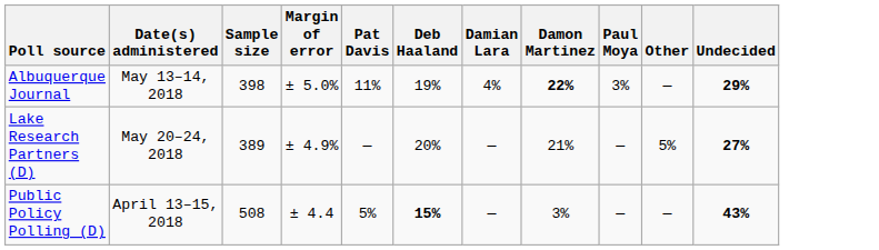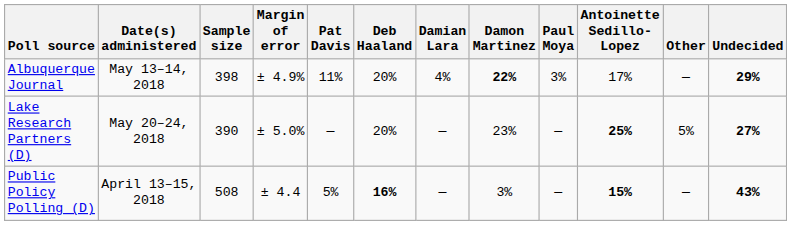 <table class="wikitable" style="font-size:90%;text-align:center;">
 <tr valign=bottom>
 <th>Poll source</th>
 <th>Date(s)<br>administered</th>
 <th>Sample<br>size</th>
 <th>Margin<br>of error</th>
 <th style="width:30px">Pat<br>Davis</th>
 <th style="width:30px">Deb<br>Haaland</th>
 <th style="width:30px">Damian<br>Lara</th>
 <th style="width:30px">Damon<br>Martinez</th>
 <th style="width:30px">Paul<br>Moya</th>
+<th style="width:30px">Antoinette<br>Sedillo-Lopez</th>
 <th>Other</th>
 <th>Undecided</th>
 </tr>
 <tr>
 <td style="text-align:left;"><a href='#'>Albuquerque Journal</a></td>
 <td>May 13–14, 2018</td>
 <td>398</td>
-<td>± 5.0%</td>
+<td>± 4.9%</td>
 <td>11%</td>
-<td>19%</td>
+<td>20%</td>
 <td>4%</td>
 <td><strong>22%</strong></td>
 <td>3%</td>
+<td>17%</td>
 <td>—</td>
 <td><strong>29%</strong></td>
 </tr>
 <tr>
 <td style="text-align:left;"><a href='#'>Lake Research Partners (D)</a></td>
 <td>May 20–24, 2018</td>
-<td>389</td>
-<td>± 4.9%</td>
+<td>390</td>
+<td>± 5.0%</td>
 <td>—</td>
 <td>20%</td>
 <td>—</td>
-<td>21%</td>
+<td>23%</td>
 <td>—</td>
+<td><strong>25%</strong></td>
 <td>5%</td>
 <td><strong>27%</strong></td>
 </tr>
 <tr>
 <td style="text-align:left;"><a href='#'>Public Policy Polling (D)</a></td>
 <td>April 13–15, 2018</td>
 <td>508</td>
 <td>± 4.4</td>
 <td>5%</td>
-<td><strong>15%</strong></td>
+<td><strong>16%</strong></td>
 <td>—</td>
 <td>3%</td>
 <td>—</td>
+<td><strong>15%</strong></td>
 <td>—</td>
 <td><strong>43%</strong></td>
 </tr>
 </table>
